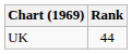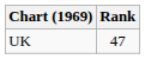 <table class="wikitable">
 <tr>
 <th>Chart (1969)</th>
 <th>Rank</th>
 </tr>
 <tr>
 <td>UK</td>
-<td style="text-align:center;">44</td>
+<td style="text-align:center;">47</td>
 </tr>
 </table>
